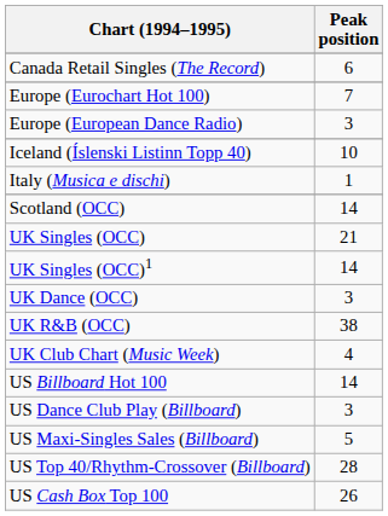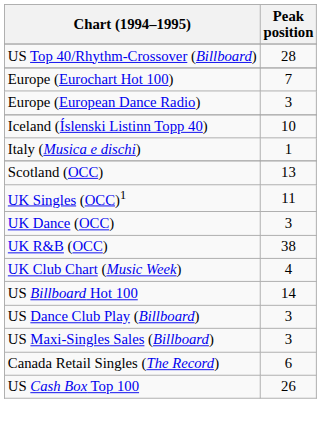 <table class="wikitable sortable">
 <tr>
 <th>Chart (1994–1995)</th>
 <th>Peak<br>position</th>
 </tr>
 <tr>
 </tr>
 <tr>
 </tr>
 <tr>
 </tr>
 <tr>
 </tr>
 <tr>
-<td>Canada Retail Singles (<em><a href='#'>The Record</a></em>)</td>
-<td style="text-align:center;">6</td>
+<td>US <a href='#'>Top 40/Rhythm-Crossover</a> (<em><a href='#'>Billboard</a></em>)</td>
+<td style="text-align:center;">28</td>
 </tr>
 <tr>
 </tr>
 <tr>
 <td>Europe (<a href='#'>Eurochart Hot 100</a>)</td>
 <td style="text-align:center;">7</td>
 </tr>
 <tr>
 <td>Europe (<a href='#'>European Dance Radio</a>)</td>
 <td style="text-align:center;">3</td>
 </tr>
 <tr>
 </tr>
 <tr>
 </tr>
 <tr>
 <td>Iceland (<a href='#'>Íslenski Listinn Topp 40</a>)</td>
 <td style="text-align:center;">10</td>
 </tr>
 <tr>
 <td>Italy (<em><a href='#'>Musica e dischi</a></em>)</td>
 <td style="text-align:center;">1</td>
 </tr>
 <tr>
 </tr>
 <tr>
 </tr>
 <tr>
 </tr>
 <tr>
 <td>Scotland (<a href='#'>OCC</a>)</td>
-<td style="text-align:center;">14</td>
-</tr>
-<tr>
-<td><a href='#'>UK Singles</a> (<a href='#'>OCC</a>)</td>
-<td style="text-align:center;">21</td>
+<td style="text-align:center;">13</td>
 </tr>
 <tr>
 <td><a href='#'>UK Singles</a> (<a href='#'>OCC</a>)<sup>1</sup> </td>
-<td style="text-align:center;">14</td>
+<td style="text-align:center;">11</td>
 </tr>
 <tr>
 <td><a href='#'>UK Dance</a> (<a href='#'>OCC</a>)</td>
 <td style="text-align:center;">3</td>
 </tr>
 <tr>
 <td><a href='#'>UK R&B</a> (<a href='#'>OCC</a>)</td>
 <td style="text-align:center;">38</td>
 </tr>
 <tr>
 <td><a href='#'>UK Club Chart</a> (<em><a href='#'>Music Week</a></em>)</td>
 <td style="text-align:center;">4</td>
 </tr>
 <tr>
 <td>US <a href='#'><em>Billboard</em> Hot 100</a></td>
 <td style="text-align:center;">14</td>
 </tr>
 <tr>
 <td>US <a href='#'>Dance Club Play</a> (<em><a href='#'>Billboard</a></em>)</td>
 <td style="text-align:center;">3</td>
 </tr>
 <tr>
 <td>US <a href='#'>Maxi-Singles Sales</a> (<em><a href='#'>Billboard</a></em>)</td>
-<td style="text-align:center;">5</td>
+<td style="text-align:center;">3</td>
 </tr>
 <tr>
-<td>US <a href='#'>Top 40/Rhythm-Crossover</a> (<em><a href='#'>Billboard</a></em>)</td>
-<td style="text-align:center;">28</td>
+<td>Canada Retail Singles (<em><a href='#'>The Record</a></em>)</td>
+<td style="text-align:center;">6</td>
 </tr>
 <tr>
 <td>US <a href='#'><em>Cash Box</em> Top 100</a></td>
 <td style="text-align:center;">26</td>
 </tr>
 </table>
